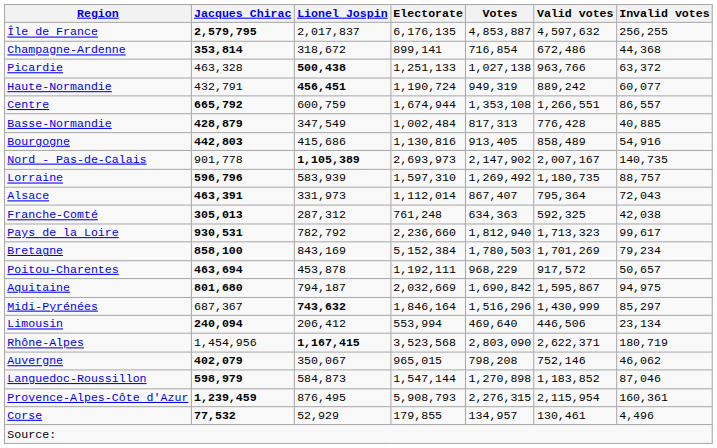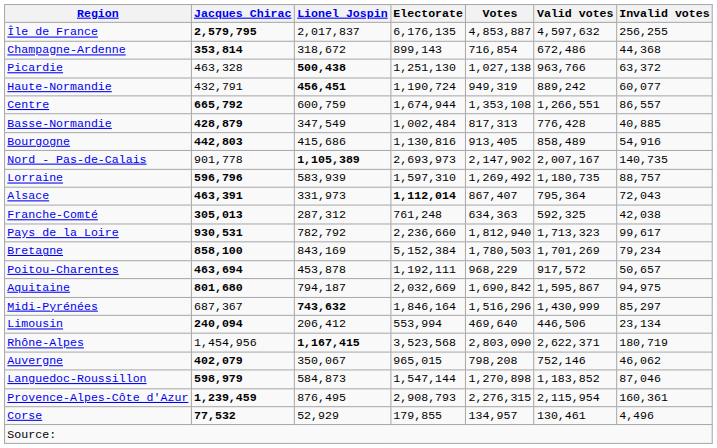 <table class="wikitable sortable collapsible collapsed"  style="font-size:85%;">
 <tr>
 <th align=left><a href='#'>Region</a></th>
 <th align=left><a href='#'>Jacques Chirac</a></th>
 <th align=left><a href='#'>Lionel Jospin</a></th>
 <th align=left>Electorate</th>
 <th align=left>Votes</th>
 <th align=left>Valid votes</th>
 <th align=left>Invalid votes</th>
 </tr>
 <tr>
 <td><a href='#'>Île de France</a></td>
 <td><strong>2,579,795</strong></td>
 <td>2,017,837</td>
 <td>6,176,135</td>
 <td>4,853,887</td>
 <td>4,597,632</td>
 <td>256,255</td>
 </tr>
 <tr>
 <td><a href='#'>Champagne-Ardenne</a></td>
 <td><strong>353,814</strong></td>
 <td>318,672</td>
-<td>899,141</td>
+<td>899,143</td>
 <td>716,854</td>
 <td>672,486</td>
 <td>44,368</td>
 </tr>
 <tr>
 <td><a href='#'>Picardie</a></td>
 <td>463,328</td>
 <td><strong>500,438</strong></td>
-<td>1,251,133</td>
+<td>1,251,130</td>
 <td>1,027,138</td>
 <td>963,766</td>
 <td>63,372</td>
 </tr>
 <tr>
 <td><a href='#'>Haute-Normandie</a></td>
 <td>432,791</td>
 <td><strong>456,451</strong></td>
 <td>1,190,724</td>
 <td>949,319</td>
 <td>889,242</td>
 <td>60,077</td>
 </tr>
 <tr>
 <td><a href='#'>Centre</a></td>
 <td><strong>665,792</strong></td>
 <td>600,759</td>
 <td>1,674,944</td>
 <td>1,353,108</td>
 <td>1,266,551</td>
 <td>86,557</td>
 </tr>
 <tr>
 <td><a href='#'>Basse-Normandie</a></td>
 <td><strong>428,879</strong></td>
 <td>347,549</td>
 <td>1,002,484</td>
 <td>817,313</td>
 <td>776,428</td>
 <td>40,885</td>
 </tr>
 <tr>
 <td><a href='#'>Bourgogne</a></td>
 <td><strong>442,803</strong></td>
 <td>415,686</td>
 <td>1,130,816</td>
 <td>913,405</td>
 <td>858,489</td>
 <td>54,916</td>
 </tr>
 <tr>
 <td><a href='#'>Nord - Pas-de-Calais</a></td>
 <td>901,778</td>
 <td><strong>1,105,389</strong></td>
 <td>2,693,973</td>
 <td>2,147,902</td>
 <td>2,007,167</td>
 <td>140,735</td>
 </tr>
 <tr>
 <td><a href='#'>Lorraine</a></td>
 <td><strong>596,796</strong></td>
 <td>583,939</td>
 <td>1,597,310</td>
 <td>1,269,492</td>
 <td>1,180,735</td>
 <td>88,757</td>
 </tr>
 <tr>
 <td><a href='#'>Alsace</a></td>
 <td><strong>463,391</strong></td>
 <td>331,973</td>
-<td>1,112,014</td>
+<td><strong>1,112,014</strong></td>
 <td>867,407</td>
 <td>795,364</td>
 <td>72,043</td>
 </tr>
 <tr>
 <td><a href='#'>Franche-Comté</a></td>
 <td><strong>305,013</strong></td>
 <td>287,312</td>
 <td>761,248</td>
 <td>634,363</td>
 <td>592,325</td>
 <td>42,038</td>
 </tr>
 <tr>
 <td><a href='#'>Pays de la Loire</a></td>
 <td><strong>930,531</strong></td>
 <td>782,792</td>
 <td>2,236,660</td>
 <td>1,812,940</td>
 <td>1,713,323</td>
 <td>99,617</td>
 </tr>
 <tr>
 <td><a href='#'>Bretagne</a></td>
 <td><strong>858,100</strong></td>
 <td>843,169</td>
 <td>5,152,384</td>
 <td>1,780,503</td>
 <td>1,701,269</td>
 <td>79,234</td>
 </tr>
 <tr>
 <td><a href='#'>Poitou-Charentes</a></td>
 <td><strong>463,694</strong></td>
 <td>453,878</td>
 <td>1,192,111</td>
 <td>968,229</td>
 <td>917,572</td>
 <td>50,657</td>
 </tr>
 <tr>
 <td><a href='#'>Aquitaine</a></td>
 <td><strong>801,680</strong></td>
 <td>794,187</td>
 <td>2,032,669</td>
 <td>1,690,842</td>
 <td>1,595,867</td>
 <td>94,975</td>
 </tr>
 <tr>
 <td><a href='#'>Midi-Pyrénées</a></td>
 <td>687,367</td>
 <td><strong>743,632</strong></td>
 <td>1,846,164</td>
 <td>1,516,296</td>
 <td>1,430,999</td>
 <td>85,297</td>
 </tr>
 <tr>
 <td><a href='#'>Limousin</a></td>
 <td><strong>240,094</strong></td>
 <td>206,412</td>
 <td>553,994</td>
 <td>469,640</td>
 <td>446,506</td>
 <td>23,134</td>
 </tr>
 <tr>
 <td><a href='#'>Rhône-Alpes</a></td>
 <td>1,454,956</td>
 <td><strong>1,167,415</strong></td>
 <td>3,523,568</td>
 <td>2,803,090</td>
 <td>2,622,371</td>
 <td>180,719</td>
 </tr>
 <tr>
 <td><a href='#'>Auvergne</a></td>
 <td><strong>402,079</strong></td>
 <td>350,067</td>
 <td>965,015</td>
 <td>798,208</td>
 <td>752,146</td>
 <td>46,062</td>
 </tr>
 <tr>
 <td><a href='#'>Languedoc-Roussillon</a></td>
 <td><strong>598,979</strong></td>
 <td>584,873</td>
 <td>1,547,144</td>
 <td>1,270,898</td>
 <td>1,183,852</td>
 <td>87,046</td>
 </tr>
 <tr>
 <td><a href='#'>Provence-Alpes-Côte d'Azur</a></td>
 <td><strong>1,239,459</strong></td>
 <td>876,495</td>
-<td>5,908,793</td>
+<td>2,908,793</td>
 <td>2,276,315</td>
 <td>2,115,954</td>
 <td>160,361</td>
 </tr>
 <tr>
 <td><a href='#'>Corse</a></td>
 <td><strong>77,532</strong></td>
 <td>52,929</td>
 <td>179,855</td>
 <td>134,957</td>
 <td>130,461</td>
 <td>4,496</td>
 </tr>
 <tr>
 <td colspan=9 style="text-align:left;">Source:  </td>
 </tr>
 </table>
